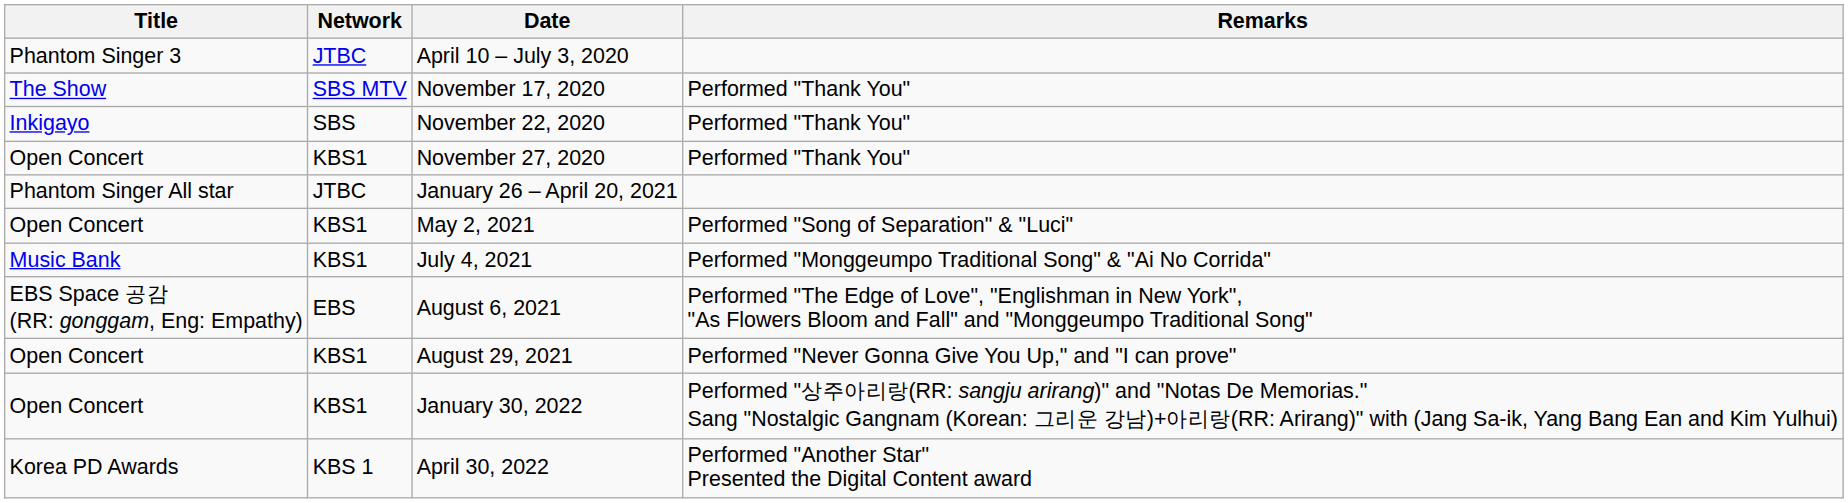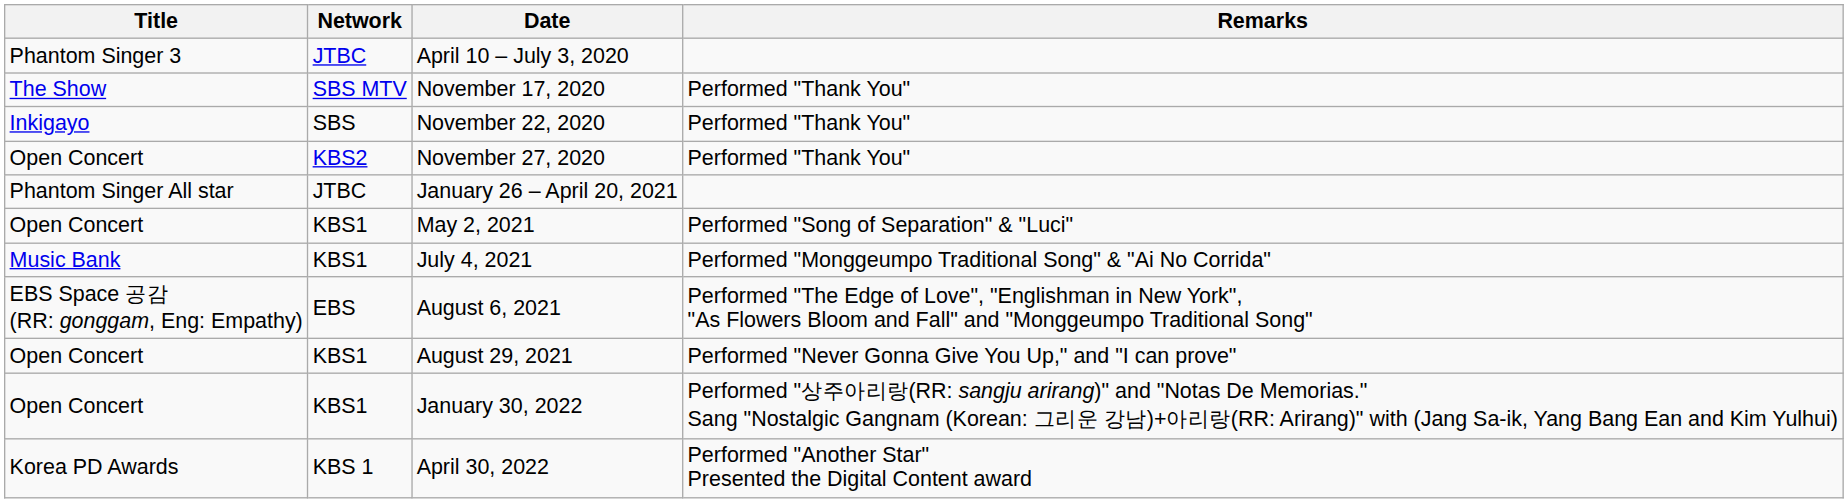 <table class="wikitable">
 <tr>
 <th>Title</th>
 <th>Network</th>
 <th>Date</th>
 <th>Remarks</th>
 </tr>
 <tr>
 <td>Phantom Singer 3</td>
 <td><a href='#'>JTBC</a></td>
 <td>April 10 – July 3, 2020</td>
 <td></td>
 </tr>
 <tr>
 <td><a href='#'>The Show</a></td>
 <td><a href='#'>SBS MTV</a></td>
 <td>November 17, 2020</td>
 <td>Performed "Thank You"</td>
 </tr>
 <tr>
 <td><a href='#'>Inkigayo</a></td>
 <td>SBS</td>
 <td>November 22, 2020</td>
 <td>Performed "Thank You"</td>
 </tr>
 <tr>
 <td>Open Concert</td>
-<td>KBS1</td>
+<td><a href='#'>KBS2</a></td>
 <td>November 27, 2020</td>
 <td>Performed "Thank You"</td>
 </tr>
 <tr>
 <td>Phantom Singer All star</td>
 <td>JTBC</td>
 <td>January 26 – April 20, 2021</td>
 <td></td>
 </tr>
 <tr>
 <td>Open Concert</td>
 <td>KBS1</td>
 <td>May 2, 2021</td>
 <td>Performed "Song of Separation" & "Luci"</td>
 </tr>
 <tr>
 <td><a href='#'>Music Bank</a></td>
 <td>KBS1</td>
 <td>July 4, 2021</td>
 <td>Performed "Monggeumpo Traditional Song" & "Ai No Corrida"</td>
 </tr>
 <tr>
 <td>EBS Space 공감<br>(RR: <em>gonggam</em>, Eng: Empathy)</td>
 <td>EBS</td>
 <td>August 6, 2021</td>
 <td>Performed "The Edge of Love", "Englishman in New York",<br>"As Flowers Bloom and Fall" and "Monggeumpo Traditional Song"</td>
 </tr>
 <tr>
 <td>Open Concert</td>
 <td>KBS1</td>
 <td>August 29, 2021</td>
 <td>Performed "Never Gonna Give You Up," and "I can prove"</td>
 </tr>
 <tr>
 <td>Open Concert</td>
 <td>KBS1</td>
 <td>January 30, 2022</td>
 <td>Performed "상주아리랑(RR: <em>sangju arirang</em>)" and "Notas De Memorias."  <br>Sang "Nostalgic Gangnam (Korean: 그리운 강남)+아리랑(RR: Arirang)" with (Jang Sa-ik,  Yang Bang Ean and Kim Yulhui)</td>
 </tr>
 <tr>
 <td>Korea PD Awards</td>
 <td>KBS 1</td>
 <td>April 30, 2022</td>
 <td>Performed "Another Star"<br>Presented the Digital Content award</td>
 </tr>
 </table>
